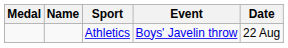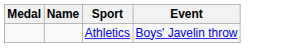 <table class="wikitable sortable" style="font-size:90%">
 <tr>
 <th>Medal</th>
 <th>Name</th>
 <th>Sport</th>
 <th>Event</th>
-<th>Date</th>
 </tr>
 <tr>
 <td></td>
 <td></td>
 <td><a href='#'>Athletics</a></td>
 <td><a href='#'>Boys' Javelin throw</a></td>
-<td>22 Aug</td>
 </tr>
 </table>
